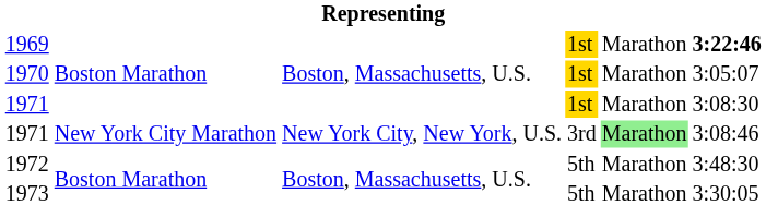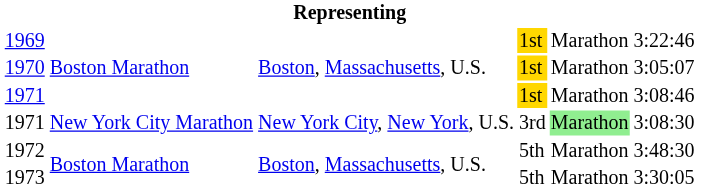 <table>
 <tr>
 <th colspan="6">Representing </th>
 </tr>
 <tr>
 <td><a href='#'>1969</a></td>
 <td rowspan=3><a href='#'>Boston Marathon</a></td>
 <td rowspan=3><a href='#'>Boston</a>, <a href='#'>Massachusetts</a>, U.S.</td>
 <td bgcolor="gold">1st</td>
 <td>Marathon</td>
-<td><strong>3:22:46</strong></td>
+<td>3:22:46</td>
 </tr>
 <tr>
 <td><a href='#'>1970</a></td>
 <td bgcolor="gold">1st</td>
 <td>Marathon</td>
 <td>3:05:07</td>
 </tr>
 <tr>
 <td><a href='#'>1971</a></td>
 <td bgcolor="gold">1st</td>
 <td>Marathon</td>
-<td>3:08:30</td>
+<td>3:08:46</td>
 </tr>
 <tr>
 <td>1971</td>
 <td><a href='#'>New York City Marathon</a></td>
 <td><a href='#'>New York City</a>, <a href='#'>New York</a>, U.S.</td>
 <td>3rd</td>
 <td style="background: lightgreen;">Marathon</td>
-<td>3:08:46</td>
+<td>3:08:30</td>
 </tr>
 <tr>
 <td>1972</td>
 <td rowspan=2><a href='#'>Boston Marathon</a></td>
 <td rowspan=2><a href='#'>Boston</a>, <a href='#'>Massachusetts</a>, U.S.</td>
 <td>5th</td>
 <td>Marathon</td>
 <td>3:48:30</td>
 </tr>
 <tr>
 <td>1973</td>
 <td>5th</td>
 <td>Marathon</td>
 <td>3:30:05</td>
 </tr>
 </table>
